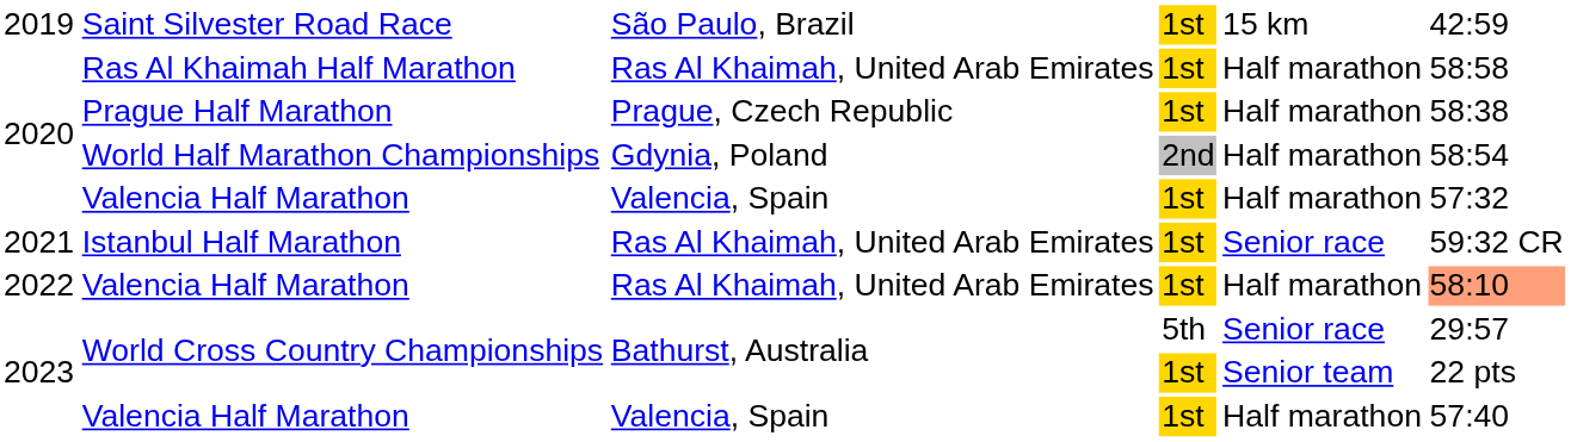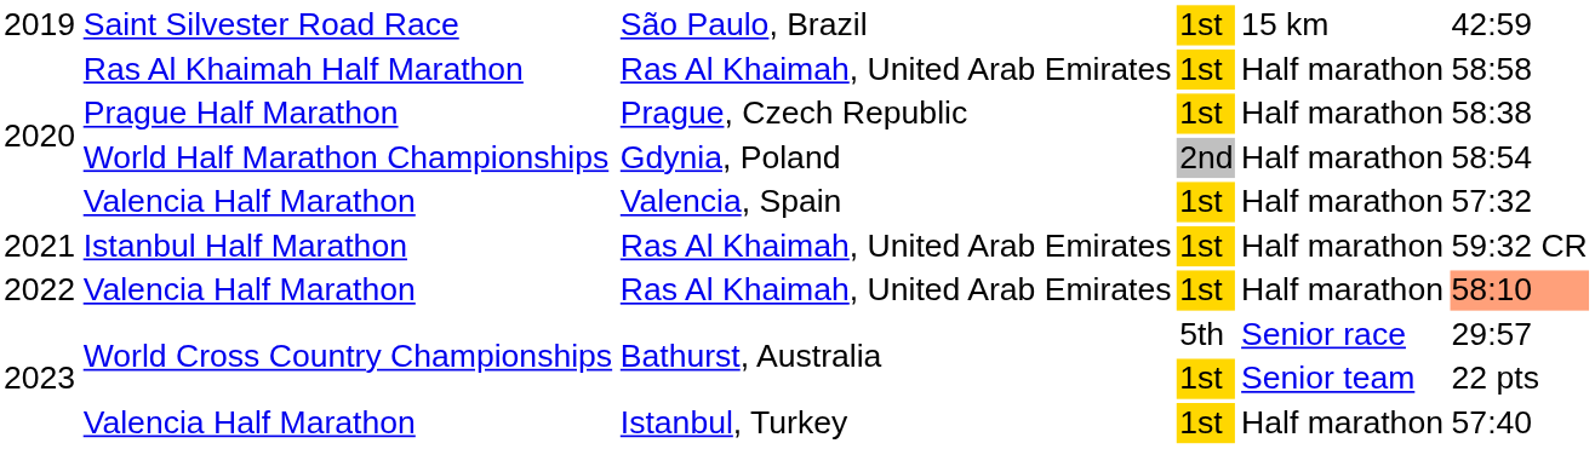 <table>
 <tr>
 <td>2019</td>
 <td><a href='#'>Saint Silvester Road Race</a></td>
 <td><a href='#'>São Paulo</a>, Brazil</td>
 <td bgcolor=gold>1st</td>
 <td>15 km</td>
 <td>42:59 </td>
 </tr>
 <tr>
 <td rowspan=4>2020</td>
 <td><a href='#'>Ras Al Khaimah Half Marathon</a></td>
 <td><a href='#'>Ras Al Khaimah</a>, United Arab Emirates</td>
 <td bgcolor=gold>1st</td>
 <td>Half marathon</td>
 <td>58:58</td>
 </tr>
 <tr>
 <td><a href='#'>Prague Half Marathon</a></td>
 <td><a href='#'>Prague</a>, Czech Republic</td>
 <td bgcolor=gold>1st</td>
 <td>Half marathon</td>
 <td>58:38</td>
 </tr>
 <tr>
 <td><a href='#'>World Half Marathon Championships</a></td>
 <td><a href='#'>Gdynia</a>, Poland</td>
 <td bgcolor=silver>2nd</td>
 <td>Half marathon</td>
 <td>58:54</td>
 </tr>
 <tr>
 <td><a href='#'>Valencia Half Marathon</a></td>
 <td><a href='#'>Valencia</a>, Spain</td>
 <td bgcolor=gold>1st</td>
 <td>Half marathon</td>
 <td>57:32 <strong></strong></td>
 </tr>
 <tr>
 <td>2021</td>
 <td><a href='#'>Istanbul Half Marathon</a></td>
 <td><a href='#'>Ras Al Khaimah</a>, United Arab Emirates</td>
 <td bgcolor=gold>1st</td>
-<td><a href='#'>Senior race</a></td>
+<td>Half marathon</td>
 <td>59:32 CR</td>
 </tr>
 <tr>
 <td>2022</td>
 <td><a href='#'>Valencia Half Marathon</a></td>
 <td><a href='#'>Ras Al Khaimah</a>, United Arab Emirates</td>
 <td bgcolor=gold>1st</td>
 <td>Half marathon</td>
 <td style="background: lightsalmon;">58:10</td>
 </tr>
 <tr>
 <td rowspan=3>2023</td>
 <td rowspan=2><a href='#'>World Cross Country Championships</a></td>
 <td rowspan=2><a href='#'>Bathurst</a>, Australia</td>
 <td>5th</td>
 <td><a href='#'>Senior race</a></td>
 <td>29:57</td>
 </tr>
 <tr>
 <td bgcolor=gold>1st</td>
 <td><a href='#'>Senior team</a></td>
 <td>22 pts</td>
 </tr>
 <tr>
 <td><a href='#'>Valencia Half Marathon</a></td>
-<td><a href='#'>Valencia</a>, Spain</td>
+<td><a href='#'>Istanbul</a>, Turkey</td>
 <td bgcolor=gold>1st</td>
 <td>Half marathon</td>
 <td>57:40</td>
 </tr>
 <tr>
 </tr>
 </table>
